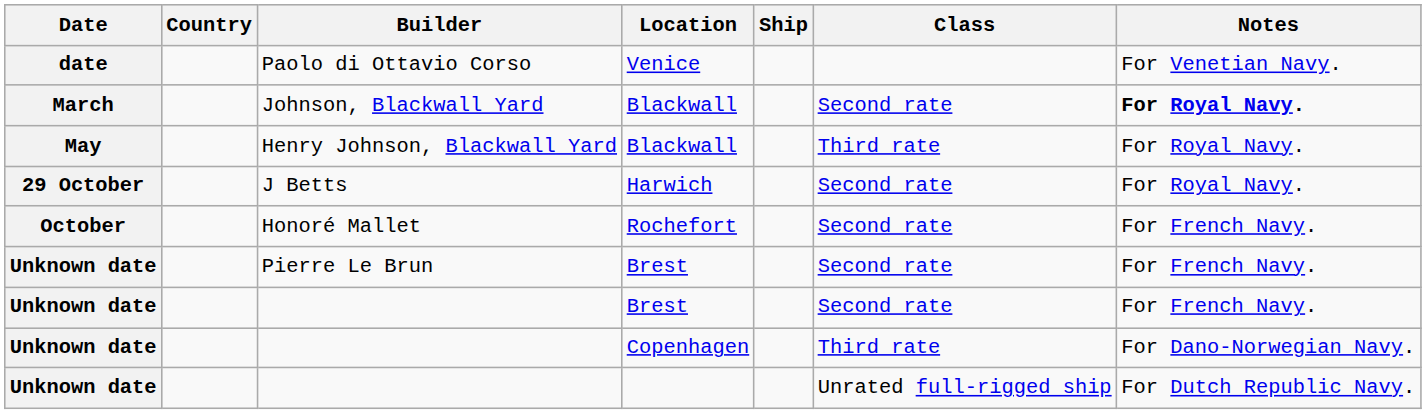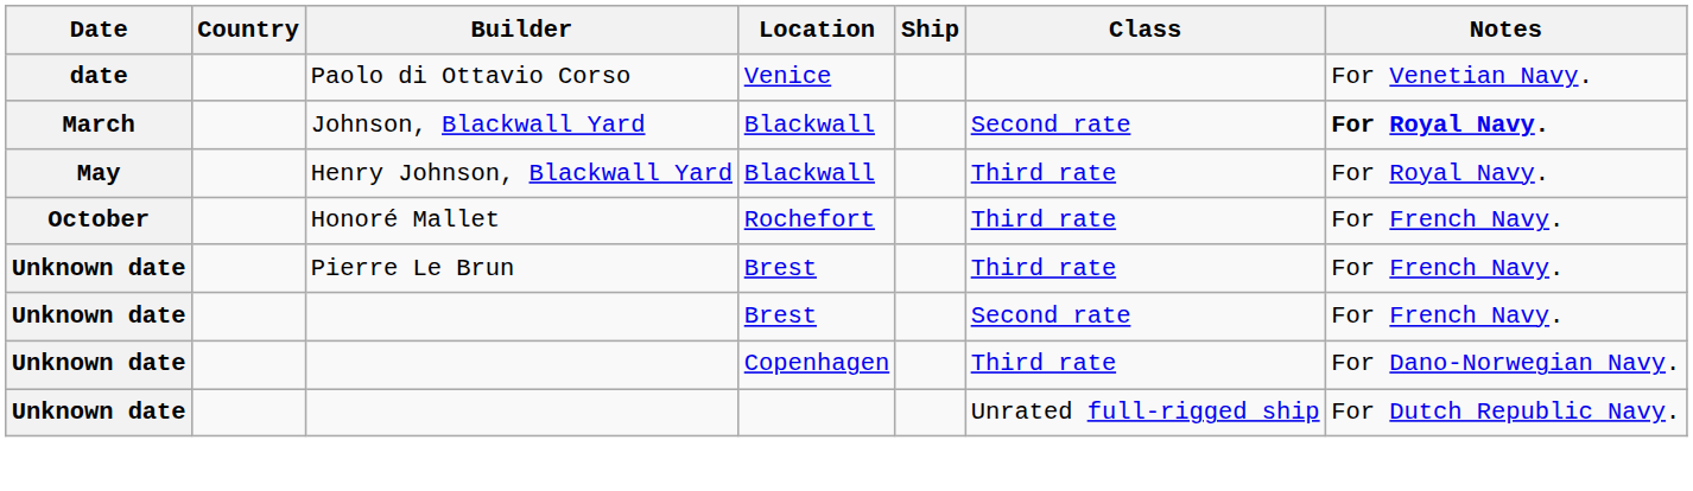 <table class="wikitable sortable" style="font-size:1.00em; line-height:1.5em;">
 <tr>
 <th>Date</th>
 <th>Country</th>
 <th>Builder</th>
 <th>Location</th>
 <th>Ship</th>
 <th>Class</th>
 <th>Notes</th>
 </tr>
 <tr ---->
 <th>date</th>
 <td></td>
 <td>Paolo di Ottavio Corso</td>
 <td><a href='#'>Venice</a></td>
 <td><strong></strong></td>
 <td></td>
 <td>For <a href='#'>Venetian Navy</a>.</td>
 </tr>
 <tr ---->
 <th>March</th>
 <td></td>
 <td>Johnson, <a href='#'>Blackwall Yard</a></td>
 <td><a href='#'>Blackwall</a></td>
 <td><strong></strong></td>
 <td><a href='#'>Second rate</a></td>
 <td><strong>For <a href='#'>Royal Navy</a>.</strong></td>
 </tr>
 <tr ---->
 <th>May</th>
 <td></td>
 <td>Henry Johnson, <a href='#'>Blackwall Yard</a></td>
 <td><a href='#'>Blackwall</a></td>
 <td><strong></strong></td>
 <td><a href='#'>Third rate</a></td>
 <td>For <a href='#'>Royal Navy</a>.</td>
 </tr>
 <tr ---->
-<th>29 October</th>
-<td></td>
-<td>J Betts</td>
-<td><a href='#'>Harwich</a></td>
-<td><strong></strong></td>
-<td><a href='#'>Second rate</a></td>
-<td>For <a href='#'>Royal Navy</a>.</td>
-</tr>
-<tr ---->
 <th>October</th>
 <td></td>
 <td>Honoré Mallet</td>
 <td><a href='#'>Rochefort</a></td>
 <td><strong></strong></td>
-<td><a href='#'>Second rate</a></td>
+<td><a href='#'>Third rate</a></td>
 <td>For <a href='#'>French Navy</a>.</td>
 </tr>
 <tr ---->
 <th>Unknown date</th>
 <td></td>
 <td>Pierre Le Brun</td>
 <td><a href='#'>Brest</a></td>
 <td><strong></strong></td>
-<td><a href='#'>Second rate</a></td>
+<td><a href='#'>Third rate</a></td>
 <td>For <a href='#'>French Navy</a>.</td>
 </tr>
 <tr ---->
 <th>Unknown date</th>
 <td></td>
 <td></td>
 <td><a href='#'>Brest</a></td>
 <td><strong></strong></td>
 <td><a href='#'>Second rate</a></td>
 <td>For <a href='#'>French Navy</a>.</td>
 </tr>
 <tr ---->
 <th>Unknown date</th>
 <td></td>
 <td></td>
 <td><a href='#'>Copenhagen</a></td>
 <td><strong></strong></td>
 <td><a href='#'>Third rate</a></td>
 <td>For <a href='#'>Dano-Norwegian Navy</a>.</td>
 </tr>
 <tr ---->
 <th>Unknown date</th>
 <td></td>
 <td></td>
 <td></td>
 <td><strong></strong></td>
 <td>Unrated <a href='#'>full-rigged ship</a></td>
 <td>For <a href='#'>Dutch Republic Navy</a>.</td>
 </tr>
 </table>
